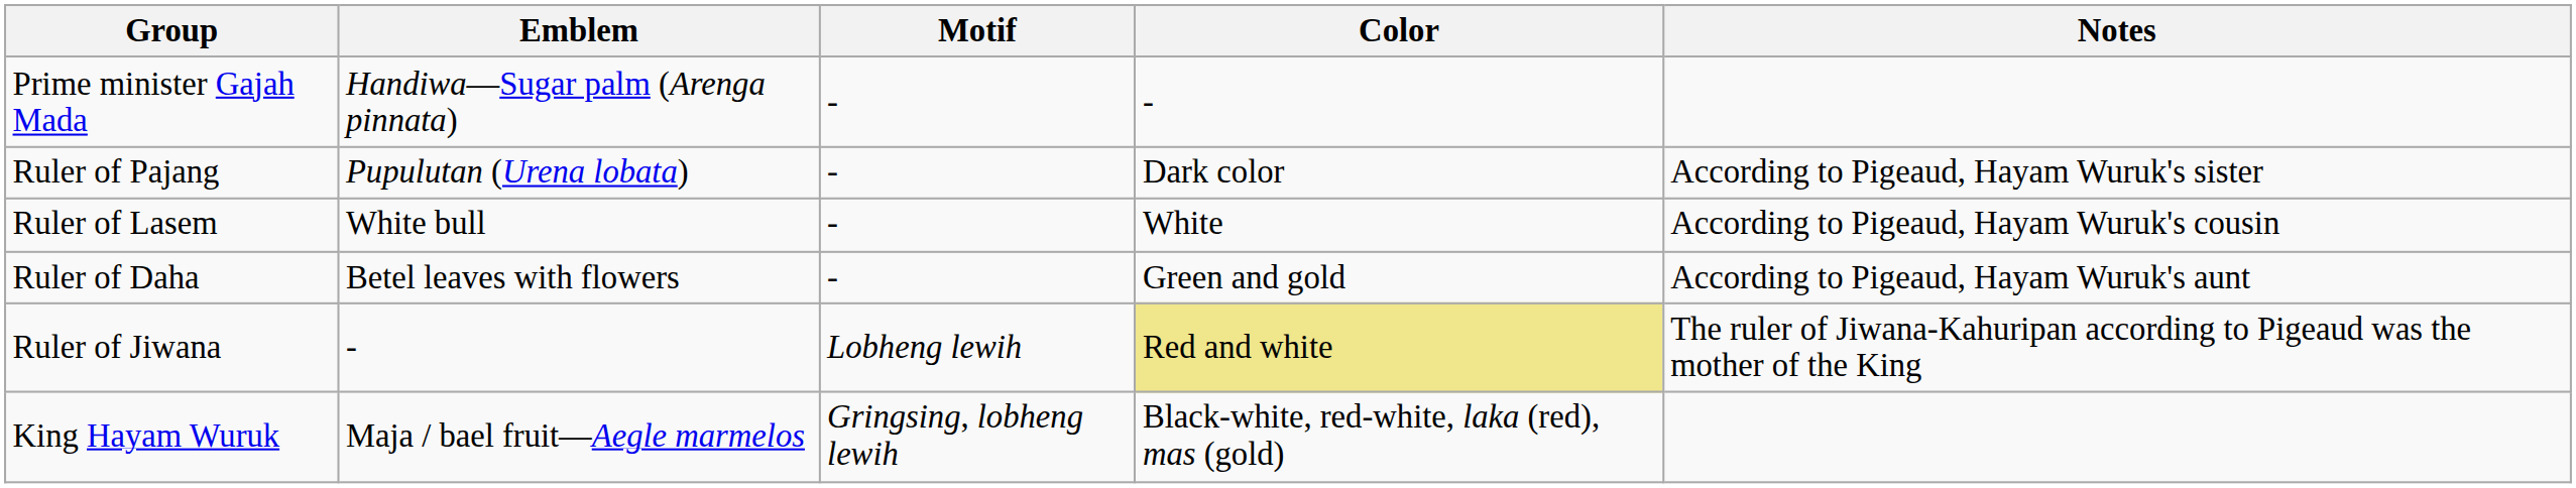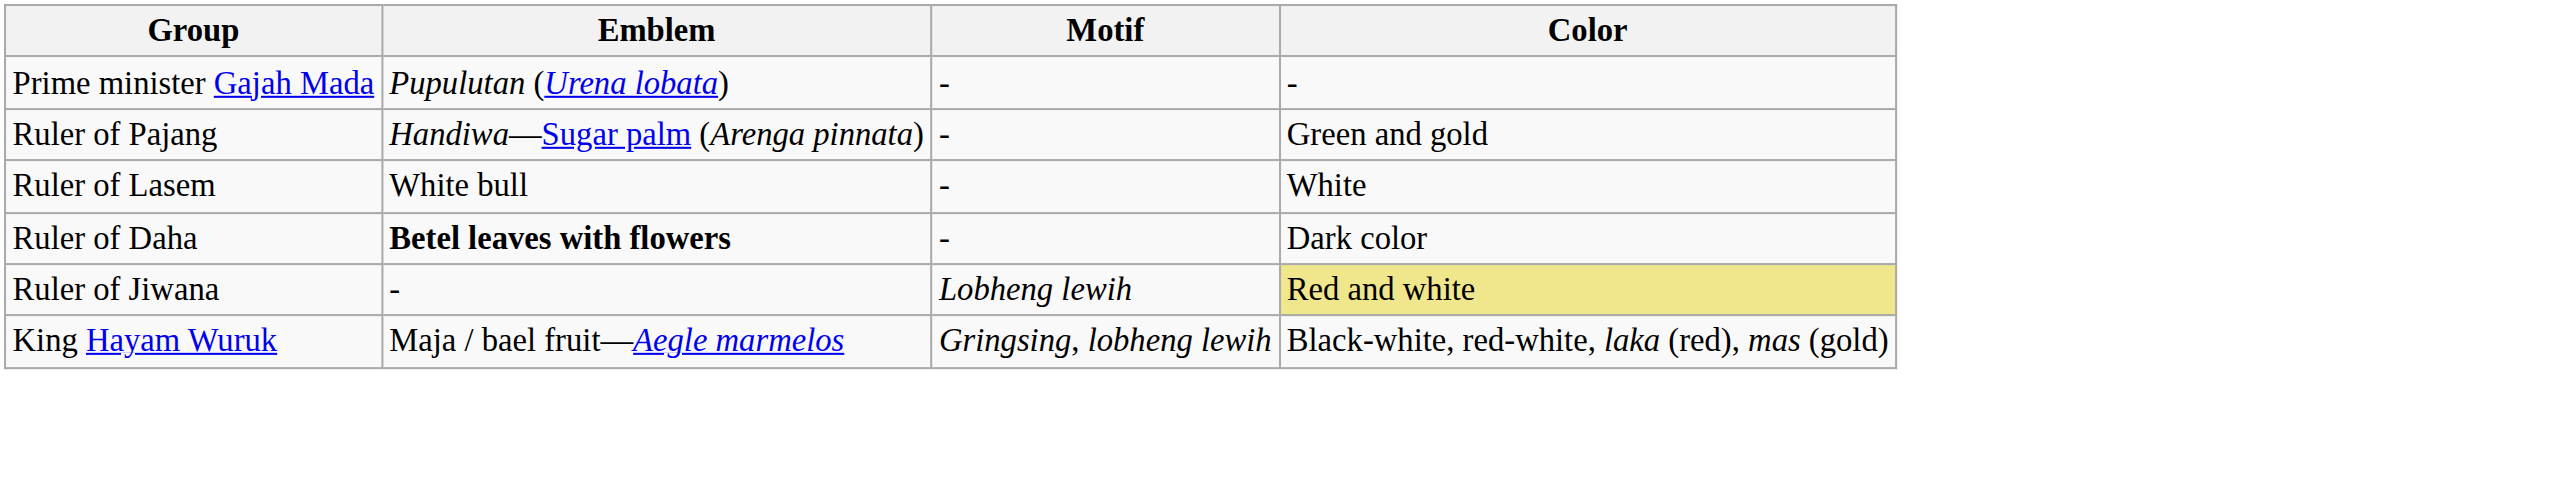 <table class="wikitable">
 <tr>
 <th>Group</th>
 <th>Emblem</th>
 <th>Motif</th>
 <th>Color</th>
-<th>Notes</th>
 </tr>
 <tr>
 <td>Prime minister <a href='#'>Gajah Mada</a></td>
-<td><em>Handiwa</em>—<a href='#'>Sugar palm</a> (<em>Arenga pinnata</em>)</td>
+<td><em>Pupulutan</em> (<em><a href='#'>Urena lobata</a></em>)</td>
 <td>-</td>
 <td>-</td>
-<td></td>
 </tr>
 <tr>
 <td>Ruler of Pajang</td>
-<td><em>Pupulutan</em> (<em><a href='#'>Urena lobata</a></em>)</td>
+<td><em>Handiwa</em>—<a href='#'>Sugar palm</a> (<em>Arenga pinnata</em>)</td>
 <td>-</td>
-<td>Dark color</td>
-<td>According to Pigeaud, Hayam Wuruk's sister</td>
+<td>Green and gold</td>
 </tr>
 <tr>
 <td>Ruler of Lasem</td>
 <td>White bull</td>
 <td>-</td>
 <td>White</td>
-<td>According to Pigeaud, Hayam Wuruk's cousin</td>
 </tr>
 <tr>
 <td>Ruler of Daha</td>
-<td>Betel leaves with flowers</td>
+<td><strong>Betel leaves with flowers</strong></td>
 <td>-</td>
-<td>Green and gold</td>
-<td>According to Pigeaud, Hayam Wuruk's aunt</td>
+<td>Dark color</td>
 </tr>
 <tr>
 <td>Ruler of Jiwana</td>
 <td>-</td>
 <td><em>Lobheng lewih</em></td>
 <td style="background: khaki;">Red and white</td>
-<td>The ruler of Jiwana-Kahuripan according to Pigeaud was the mother of the King</td>
 </tr>
 <tr>
 <td>King <a href='#'>Hayam Wuruk</a></td>
 <td>Maja / bael fruit—<em><a href='#'>Aegle marmelos</a></em></td>
 <td><em>Gringsing</em>, <em>lobheng lewih</em></td>
 <td>Black-white, red-white, <em>laka</em> (red), <em>mas</em> (gold)</td>
-<td></td>
 </tr>
 </table>
